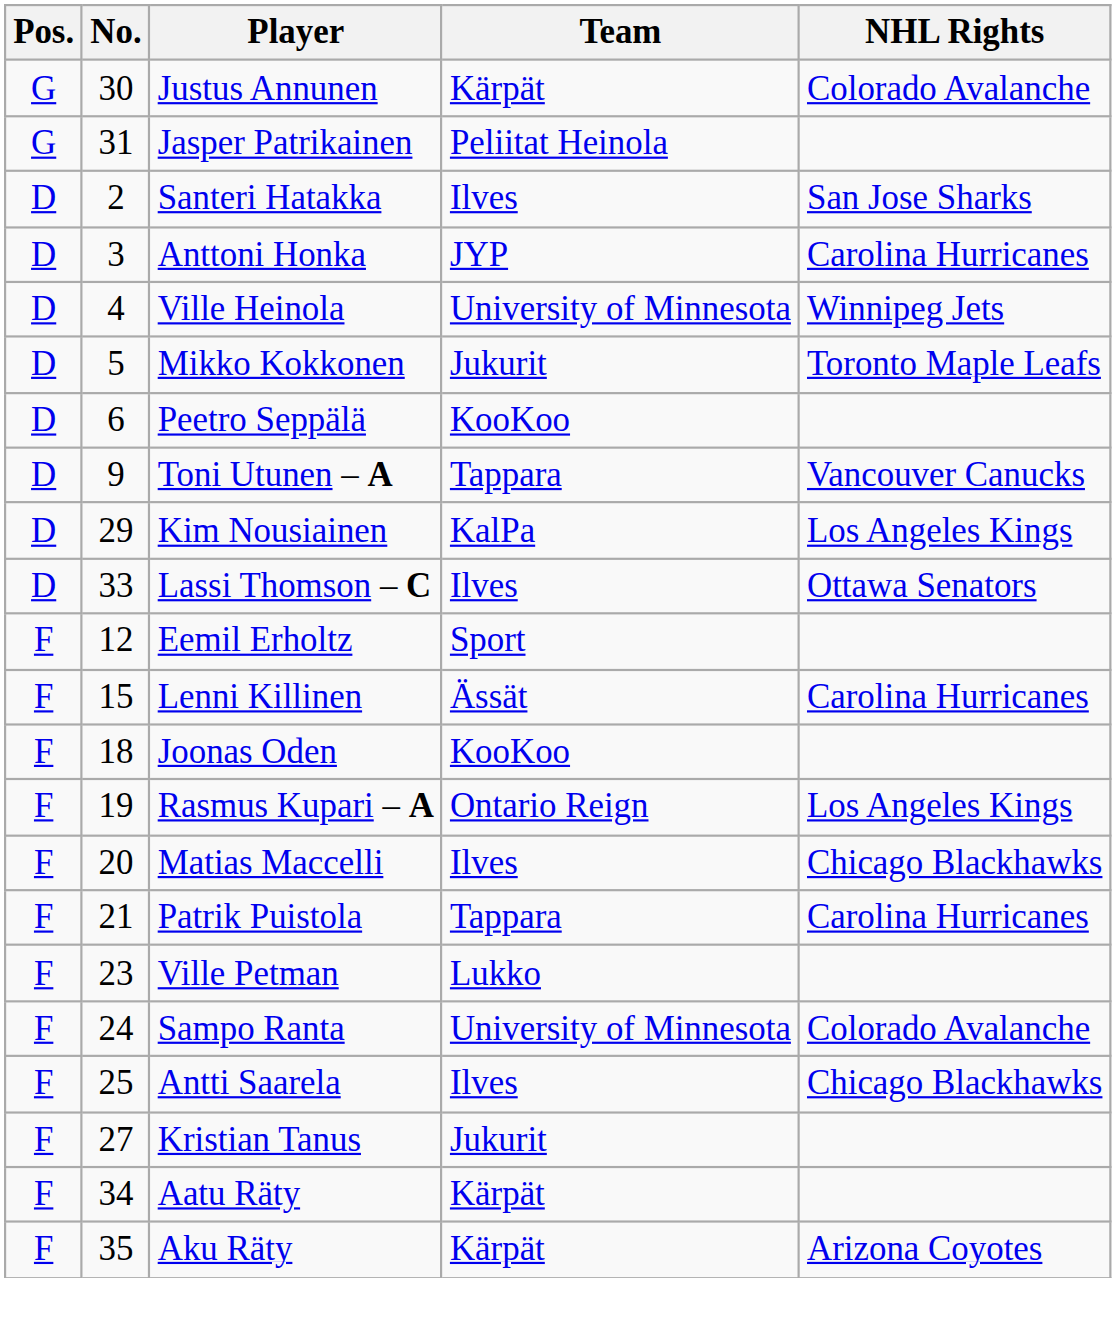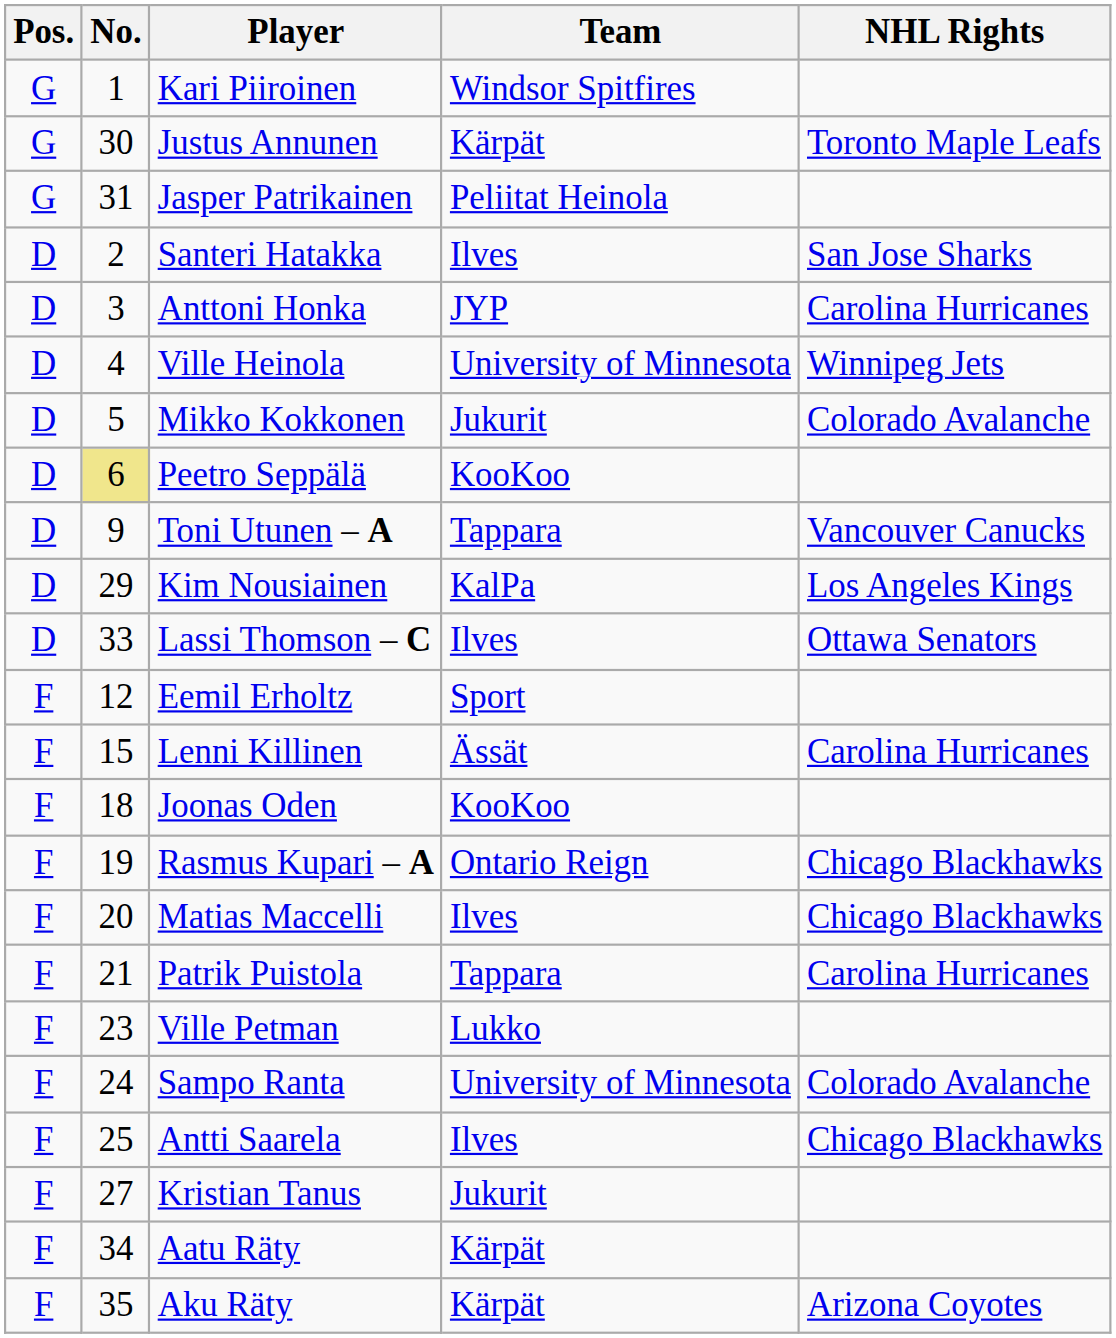 <table class="wikitable sortable">
 <tr>
 <th>Pos.</th>
 <th>No.</th>
 <th>Player</th>
 <th>Team</th>
 <th>NHL Rights</th>
 </tr>
 <tr>
 <td style="text-align:center;"><a href='#'>G</a></td>
+<td style="text-align:center;">1</td>
+<td><a href='#'>Kari Piiroinen</a></td>
+<td> <a href='#'>Windsor Spitfires</a></td>
+<td></td>
+</tr>
+<tr>
+<td style="text-align:center;"><a href='#'>G</a></td>
 <td style="text-align:center;">30</td>
 <td><a href='#'>Justus Annunen</a></td>
 <td> <a href='#'>Kärpät</a></td>
-<td><a href='#'>Colorado Avalanche</a></td>
+<td><a href='#'>Toronto Maple Leafs</a></td>
 </tr>
 <tr>
 <td style="text-align:center;"><a href='#'>G</a></td>
 <td style="text-align:center;">31</td>
 <td><a href='#'>Jasper Patrikainen</a></td>
 <td> <a href='#'>Peliitat Heinola</a></td>
 <td></td>
 </tr>
 <tr>
 <td style="text-align:center;"><a href='#'>D</a></td>
 <td style="text-align:center;">2</td>
 <td><a href='#'>Santeri Hatakka</a></td>
 <td> <a href='#'>Ilves</a></td>
 <td><a href='#'>San Jose Sharks</a></td>
 </tr>
 <tr>
 <td style="text-align:center;"><a href='#'>D</a></td>
 <td style="text-align:center;">3</td>
 <td><a href='#'>Anttoni Honka</a></td>
 <td> <a href='#'>JYP</a></td>
 <td><a href='#'>Carolina Hurricanes</a></td>
 </tr>
 <tr>
 <td style="text-align:center;"><a href='#'>D</a></td>
 <td style="text-align:center;">4</td>
 <td><a href='#'>Ville Heinola</a></td>
 <td> <a href='#'>University of Minnesota</a></td>
 <td><a href='#'>Winnipeg Jets</a></td>
 </tr>
 <tr>
 <td style="text-align:center;"><a href='#'>D</a></td>
 <td style="text-align:center;">5</td>
 <td><a href='#'>Mikko Kokkonen</a></td>
 <td> <a href='#'>Jukurit</a></td>
-<td><a href='#'>Toronto Maple Leafs</a></td>
+<td><a href='#'>Colorado Avalanche</a></td>
 </tr>
 <tr>
 <td style="text-align:center;"><a href='#'>D</a></td>
-<td style="text-align:center;">6</td>
+<td style="background: khaki; text-align:center;">6</td>
 <td><a href='#'>Peetro Seppälä</a></td>
 <td> <a href='#'>KooKoo</a></td>
 <td></td>
 </tr>
 <tr>
 <td style="text-align:center;"><a href='#'>D</a></td>
 <td style="text-align:center;">9</td>
 <td><a href='#'>Toni Utunen</a> – <strong>A</strong></td>
 <td> <a href='#'>Tappara</a></td>
 <td><a href='#'>Vancouver Canucks</a></td>
 </tr>
 <tr>
 <td style="text-align:center;"><a href='#'>D</a></td>
 <td style="text-align:center;">29</td>
 <td><a href='#'>Kim Nousiainen</a></td>
 <td> <a href='#'>KalPa</a></td>
 <td><a href='#'>Los Angeles Kings</a></td>
 </tr>
 <tr>
 <td style="text-align:center;"><a href='#'>D</a></td>
 <td style="text-align:center;">33</td>
 <td><a href='#'>Lassi Thomson</a> – <strong>C</strong></td>
 <td> <a href='#'>Ilves</a></td>
 <td><a href='#'>Ottawa Senators</a></td>
 </tr>
 <tr>
 <td style="text-align:center;"><a href='#'>F</a></td>
 <td style="text-align:center;">12</td>
 <td><a href='#'>Eemil Erholtz</a></td>
 <td> <a href='#'>Sport</a></td>
 <td></td>
 </tr>
 <tr>
 <td style="text-align:center;"><a href='#'>F</a></td>
 <td style="text-align:center;">15</td>
 <td><a href='#'>Lenni Killinen</a></td>
 <td> <a href='#'>Ässät</a></td>
 <td><a href='#'>Carolina Hurricanes</a></td>
 </tr>
 <tr>
 <td style="text-align:center;"><a href='#'>F</a></td>
 <td style="text-align:center;">18</td>
 <td><a href='#'>Joonas Oden</a></td>
 <td> <a href='#'>KooKoo</a></td>
 <td></td>
 </tr>
 <tr>
 <td style="text-align:center;"><a href='#'>F</a></td>
 <td style="text-align:center;">19</td>
 <td><a href='#'>Rasmus Kupari</a> – <strong>A</strong></td>
 <td> <a href='#'>Ontario Reign</a></td>
-<td><a href='#'>Los Angeles Kings</a></td>
+<td><a href='#'>Chicago Blackhawks</a></td>
 </tr>
 <tr>
 <td style="text-align:center;"><a href='#'>F</a></td>
 <td style="text-align:center;">20</td>
 <td><a href='#'>Matias Maccelli</a></td>
 <td> <a href='#'>Ilves</a></td>
 <td><a href='#'>Chicago Blackhawks</a></td>
 </tr>
 <tr>
 <td style="text-align:center;"><a href='#'>F</a></td>
 <td style="text-align:center;">21</td>
 <td><a href='#'>Patrik Puistola</a></td>
 <td> <a href='#'>Tappara</a></td>
 <td><a href='#'>Carolina Hurricanes</a></td>
 </tr>
 <tr>
 <td style="text-align:center;"><a href='#'>F</a></td>
 <td style="text-align:center;">23</td>
 <td><a href='#'>Ville Petman</a></td>
 <td> <a href='#'>Lukko</a></td>
 <td></td>
 </tr>
 <tr>
 <td style="text-align:center;"><a href='#'>F</a></td>
 <td style="text-align:center;">24</td>
 <td><a href='#'>Sampo Ranta</a></td>
 <td> <a href='#'>University of Minnesota</a></td>
 <td><a href='#'>Colorado Avalanche</a></td>
 </tr>
 <tr>
 <td style="text-align:center;"><a href='#'>F</a></td>
 <td style="text-align:center;">25</td>
 <td><a href='#'>Antti Saarela</a></td>
 <td> <a href='#'>Ilves</a></td>
 <td><a href='#'>Chicago Blackhawks</a></td>
 </tr>
 <tr>
 <td style="text-align:center;"><a href='#'>F</a></td>
 <td style="text-align:center;">27</td>
 <td><a href='#'>Kristian Tanus</a></td>
 <td> <a href='#'>Jukurit</a></td>
 <td></td>
 </tr>
 <tr>
 <td style="text-align:center;"><a href='#'>F</a></td>
 <td style="text-align:center;">34</td>
 <td><a href='#'>Aatu Räty</a></td>
 <td> <a href='#'>Kärpät</a></td>
 <td></td>
 </tr>
 <tr>
 <td style="text-align:center;"><a href='#'>F</a></td>
 <td style="text-align:center;">35</td>
 <td><a href='#'>Aku Räty</a></td>
 <td> <a href='#'>Kärpät</a></td>
 <td><a href='#'>Arizona Coyotes</a></td>
 </tr>
 </table>
